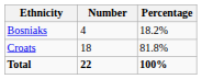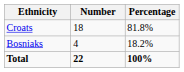 <table class="wikitable">
 <tr>
 <th width="100px">Ethnicity</th>
 <th width="80px">Number</th>
 <th width="80px">Percentage</th>
 </tr>
 <tr>
+<td><a href='#'>Croats</a></td>
+<td>18</td>
+<td>81.8%</td>
+</tr>
+<tr>
 <td><a href='#'>Bosniaks</a></td>
 <td>4</td>
 <td>18.2%</td>
-</tr>
-<tr>
-<td><a href='#'>Croats</a></td>
-<td>18</td>
-<td>81.8%</td>
 </tr>
 <tr>
 <td><strong>Total</strong></td>
 <td><strong>22</strong></td>
 <td><strong>100%</strong></td>
 </tr>
 </table>
